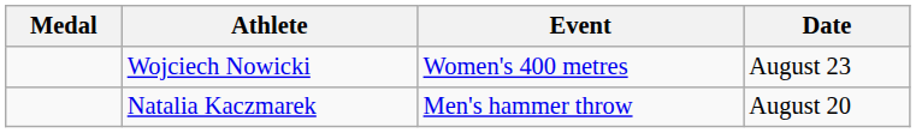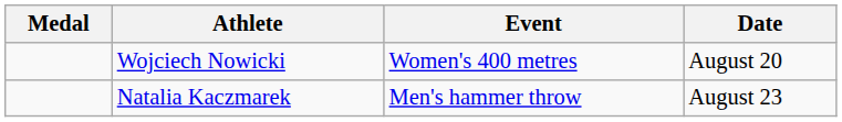 <table class="wikitable" style="font-size:90%" width=60%>
 <tr>
 <th>Medal</th>
 <th>Athlete</th>
 <th>Event</th>
 <th>Date</th>
 </tr>
 <tr>
 <td></td>
 <td><a href='#'>Wojciech Nowicki</a></td>
 <td><a href='#'>Women's 400 metres</a></td>
-<td>August 23</td>
+<td>August 20</td>
 </tr>
 <tr>
 <td></td>
 <td><a href='#'>Natalia Kaczmarek</a></td>
 <td><a href='#'>Men's hammer throw</a></td>
-<td>August 20</td>
+<td>August 23</td>
 </tr>
 </table>
